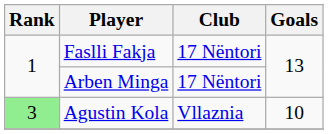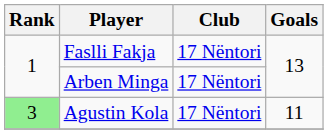 <table class="wikitable" style="text-align:center">
 <tr>
 <th>Rank</th>
 <th>Player</th>
 <th>Club</th>
 <th>Goals</th>
 </tr>
 <tr>
 <td rowspan="2">1</td>
 <td align="left"> <a href='#'>Faslli Fakja</a></td>
 <td align="left"><a href='#'>17 Nëntori</a></td>
 <td rowspan="2">13</td>
 </tr>
 <tr>
 <td align="left"> <a href='#'>Arben Minga</a></td>
 <td align="left"><a href='#'>17 Nëntori</a></td>
 </tr>
 <tr>
 <td style="background: lightgreen;">3</td>
 <td align="left"> <a href='#'>Agustin Kola</a></td>
-<td align="left"><a href='#'>Vllaznia</a></td>
-<td>10</td>
+<td align="left"><a href='#'>17 Nëntori</a></td>
+<td>11</td>
 </tr>
 <tr>
 </tr>
 </table>
